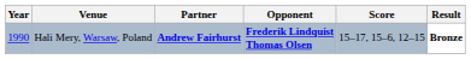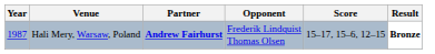 <table class="sortable wikitable" style="font-size: 90%;">
 <tr>
 <th>Year</th>
 <th>Venue</th>
 <th>Partner</th>
 <th>Opponent</th>
 <th>Score</th>
 <th>Result</th>
 </tr>
 <tr style="background:#AABBCC">
-<td align="center"><a href='#'>1990</a></td>
+<td align="center"><a href='#'>1987</a></td>
 <td align="left">Hali Mery, <a href='#'>Warsaw</a>, Poland</td>
 <td align="left"><strong> <a href='#'>Andrew Fairhurst</a></strong></td>
-<td align="left"><strong> <a href='#'>Frederik Lindquist</a><br> <a href='#'>Thomas Olsen</a></strong></td>
+<td align="left"> <a href='#'>Frederik Lindquist</a><br> <a href='#'>Thomas Olsen</a></td>
 <td align="left">15–17, 15–6, 12–15</td>
 <td style="text-align:left; background:white"> <strong>Bronze</strong></td>
 </tr>
 </table>
